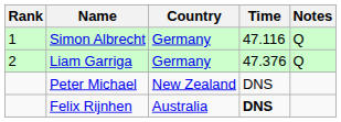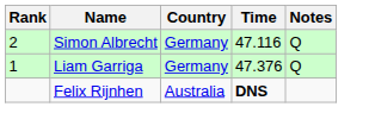 <table class="wikitable" style="font-size:95%" style="text-align:center; width:35em;">
 <tr>
 <th>Rank</th>
 <th>Name</th>
 <th>Country</th>
 <th>Time</th>
 <th>Notes</th>
 </tr>
 <tr bgcolor=ccffcc>
-<td>1</td>
+<td>2</td>
 <td align=left><a href='#'>Simon Albrecht</a></td>
 <td align="left"> <a href='#'>Germany</a></td>
 <td>47.116</td>
 <td>Q</td>
 </tr>
 <tr bgcolor=ccffcc>
-<td>2</td>
+<td>1</td>
 <td align=left><a href='#'>Liam Garriga</a></td>
 <td align=left> <a href='#'>Germany</a></td>
 <td>47.376</td>
 <td>Q</td>
-</tr>
-<tr>
-<td></td>
-<td align=left><a href='#'>Peter Michael</a></td>
-<td align="left"> <a href='#'>New Zealand</a></td>
-<td>DNS</td>
-<td></td>
 </tr>
 <tr>
 <td></td>
 <td align=left><a href='#'>Felix Rijnhen</a></td>
 <td align="left"> <a href='#'>Australia</a></td>
 <td><strong>DNS</strong></td>
 <td></td>
 </tr>
 </table>
